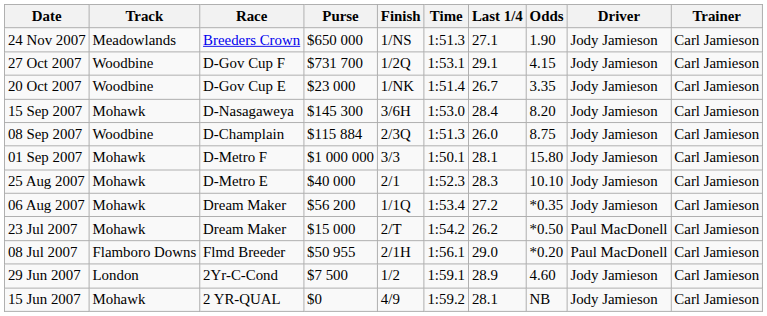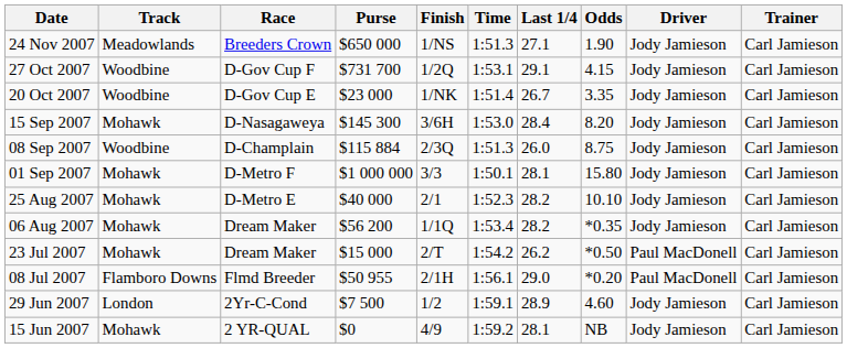 <table class="wikitable">
 <tr>
 <th>Date</th>
 <th>Track</th>
 <th>Race</th>
 <th>Purse</th>
 <th>Finish</th>
 <th>Time</th>
 <th>Last 1/4</th>
 <th>Odds</th>
 <th>Driver</th>
 <th>Trainer</th>
 </tr>
 <tr>
 <td>24 Nov 2007</td>
 <td>Meadowlands</td>
 <td><a href='#'>Breeders Crown</a></td>
 <td>$650 000</td>
 <td>1/NS</td>
 <td>1:51.3</td>
 <td>27.1</td>
 <td>1.90</td>
 <td>Jody Jamieson</td>
 <td>Carl Jamieson</td>
 </tr>
 <tr>
 <td>27 Oct 2007</td>
 <td>Woodbine</td>
 <td>D-Gov Cup F</td>
 <td>$731 700</td>
 <td>1/2Q</td>
 <td>1:53.1</td>
 <td>29.1</td>
 <td>4.15</td>
 <td>Jody Jamieson</td>
 <td>Carl Jamieson</td>
 </tr>
 <tr>
 <td>20 Oct 2007</td>
 <td>Woodbine</td>
 <td>D-Gov Cup E</td>
 <td>$23 000</td>
 <td>1/NK</td>
 <td>1:51.4</td>
 <td>26.7</td>
 <td>3.35</td>
 <td>Jody Jamieson</td>
 <td>Carl Jamieson</td>
 </tr>
 <tr>
 <td>15 Sep 2007</td>
 <td>Mohawk</td>
 <td>D-Nasagaweya</td>
 <td>$145 300</td>
 <td>3/6H</td>
 <td>1:53.0</td>
 <td>28.4</td>
 <td>8.20</td>
 <td>Jody Jamieson</td>
 <td>Carl Jamieson</td>
 </tr>
 <tr>
 <td>08 Sep 2007</td>
 <td>Woodbine</td>
 <td>D-Champlain</td>
 <td>$115 884</td>
 <td>2/3Q</td>
 <td>1:51.3</td>
 <td>26.0</td>
 <td>8.75</td>
 <td>Jody Jamieson</td>
 <td>Carl Jamieson</td>
 </tr>
 <tr>
 <td>01 Sep 2007</td>
 <td>Mohawk</td>
 <td>D-Metro F</td>
 <td>$1 000 000</td>
 <td>3/3</td>
 <td>1:50.1</td>
 <td>28.1</td>
 <td>15.80</td>
 <td>Jody Jamieson</td>
 <td>Carl Jamieson</td>
 </tr>
 <tr>
 <td>25 Aug 2007</td>
 <td>Mohawk</td>
 <td>D-Metro E</td>
 <td>$40 000</td>
 <td>2/1</td>
 <td>1:52.3</td>
-<td>28.3</td>
+<td>28.2</td>
 <td>10.10</td>
 <td>Jody Jamieson</td>
 <td>Carl Jamieson</td>
 </tr>
 <tr>
 <td>06 Aug 2007</td>
 <td>Mohawk</td>
 <td>Dream Maker</td>
 <td>$56 200</td>
 <td>1/1Q</td>
 <td>1:53.4</td>
-<td>27.2</td>
+<td>28.2</td>
 <td>*0.35</td>
 <td>Jody Jamieson</td>
 <td>Carl Jamieson</td>
 </tr>
 <tr>
 <td>23 Jul 2007</td>
 <td>Mohawk</td>
 <td>Dream Maker</td>
 <td>$15 000</td>
 <td>2/T</td>
 <td>1:54.2</td>
 <td>26.2</td>
 <td>*0.50</td>
 <td>Paul MacDonell</td>
 <td>Carl Jamieson</td>
 </tr>
 <tr>
 <td>08 Jul 2007</td>
 <td>Flamboro Downs</td>
 <td>Flmd Breeder</td>
 <td>$50 955</td>
 <td>2/1H</td>
 <td>1:56.1</td>
 <td>29.0</td>
 <td>*0.20</td>
 <td>Paul MacDonell</td>
 <td>Carl Jamieson</td>
 </tr>
 <tr>
 <td>29 Jun 2007</td>
 <td>London</td>
 <td>2Yr-C-Cond</td>
 <td>$7 500</td>
 <td>1/2</td>
 <td>1:59.1</td>
 <td>28.9</td>
 <td>4.60</td>
 <td>Jody Jamieson</td>
 <td>Carl Jamieson</td>
 </tr>
 <tr>
 <td>15 Jun 2007</td>
 <td>Mohawk</td>
 <td>2 YR-QUAL</td>
 <td>$0</td>
 <td>4/9</td>
 <td>1:59.2</td>
 <td>28.1</td>
 <td>NB</td>
 <td>Jody Jamieson</td>
 <td>Carl Jamieson</td>
 </tr>
 </table>
